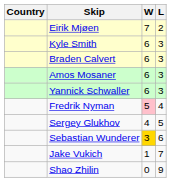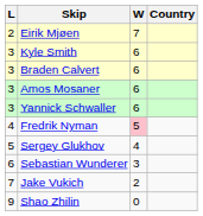 <table class=wikitable>
 <tr>
-<th>Country</th>
+<th>L</th>
 <th>Skip</th>
 <th>W</th>
-<th>L</th>
+<th>Country</th>
 </tr>
 <tr bgcolor=#ffffcc>
-<td></td>
+<td>2</td>
 <td><a href='#'>Eirik Mjøen</a></td>
 <td>7</td>
-<td>2</td>
+<td></td>
 </tr>
 <tr bgcolor=#ffffcc>
-<td></td>
+<td>3</td>
 <td><a href='#'>Kyle Smith</a></td>
 <td>6</td>
-<td>3</td>
+<td></td>
 </tr>
 <tr bgcolor=#ffffcc>
-<td></td>
+<td>3</td>
 <td><a href='#'>Braden Calvert</a></td>
 <td>6</td>
-<td>3</td>
+<td></td>
 </tr>
 <tr bgcolor=#ccffcc>
-<td></td>
+<td>3</td>
 <td><a href='#'>Amos Mosaner</a></td>
 <td>6</td>
-<td>3</td>
+<td></td>
 </tr>
 <tr bgcolor=#ccffcc>
-<td></td>
+<td>3</td>
 <td><a href='#'>Yannick Schwaller</a></td>
 <td>6</td>
-<td>3</td>
+<td></td>
 </tr>
 <tr>
-<td></td>
+<td>4</td>
 <td><a href='#'>Fredrik Nyman</a></td>
 <td style="background: pink;">5</td>
-<td>4</td>
+<td></td>
 </tr>
 <tr>
-<td></td>
+<td>5</td>
 <td><a href='#'>Sergey Glukhov</a></td>
 <td>4</td>
-<td>5</td>
+<td></td>
 </tr>
 <tr>
+<td>6</td>
+<td><a href='#'>Sebastian Wunderer</a></td>
+<td>3</td>
 <td></td>
-<td><a href='#'>Sebastian Wunderer</a></td>
-<td style="background: gold;">3</td>
-<td>6</td>
 </tr>
 <tr>
+<td>7</td>
+<td><a href='#'>Jake Vukich</a></td>
+<td>2</td>
 <td></td>
-<td><a href='#'>Jake Vukich</a></td>
-<td>1</td>
-<td>7</td>
 </tr>
 <tr>
-<td></td>
+<td>9</td>
 <td><a href='#'>Shao Zhilin</a></td>
 <td>0</td>
-<td>9</td>
+<td></td>
 </tr>
 </table>
